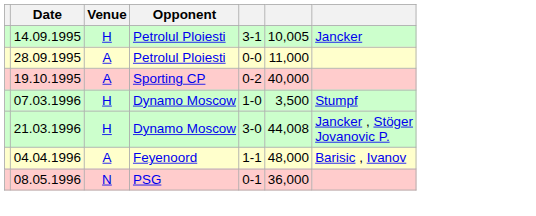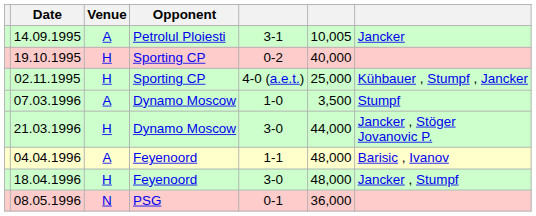 <table class="wikitable" Style="text-align: center">
 <tr>
 <th></th>
 <th>Date</th>
 <th>Venue</th>
 <th>Opponent</th>
 <th></th>
 <th></th>
 <th></th>
 </tr>
 <tr style="background:#cfc">
 <td></td>
 <td>14.09.1995</td>
-<td><a href='#'>H</a></td>
+<td><a href='#'>A</a></td>
 <td align="left"><a href='#'>Petrolul Ploiesti</a> </td>
 <td>3-1</td>
 <td align="right">10,005</td>
 <td align="left"><a href='#'>Jancker</a> </td>
 </tr>
-<tr style="background:#ffc">
-<td></td>
-<td>28.09.1995</td>
-<td><a href='#'>A</a></td>
-<td align="left"><a href='#'>Petrolul Ploiesti</a> </td>
-<td>0-0</td>
-<td align="right">11,000</td>
-<td align="left"></td>
-</tr>
 <tr style="background:#fcc">
 <td></td>
 <td>19.10.1995</td>
-<td><a href='#'>A</a></td>
+<td><a href='#'>H</a></td>
 <td align="left"><a href='#'>Sporting CP</a> </td>
 <td>0-2</td>
 <td align="right">40,000</td>
 <td align="left"></td>
 </tr>
 <tr style="background:#cfc">
 <td></td>
+<td>02.11.1995</td>
+<td><a href='#'>H</a></td>
+<td align="left"><a href='#'>Sporting CP</a> </td>
+<td>4-0 (<a href='#'>a.e.t.</a>)</td>
+<td align="right">25,000</td>
+<td align="left"><a href='#'>Kühbauer</a> , <a href='#'>Stumpf</a>  , <a href='#'>Jancker</a> </td>
+</tr>
+<tr style="background:#cfc">
+<td></td>
 <td>07.03.1996</td>
-<td><a href='#'>H</a></td>
+<td><a href='#'>A</a></td>
 <td align="left"><a href='#'>Dynamo Moscow</a> </td>
 <td>1-0</td>
 <td align="right">3,500</td>
 <td align="left"><a href='#'>Stumpf</a> </td>
 </tr>
 <tr style="background:#cfc">
 <td></td>
 <td>21.03.1996</td>
 <td><a href='#'>H</a></td>
 <td align="left"><a href='#'>Dynamo Moscow</a> </td>
 <td>3-0</td>
-<td align="right">44,008</td>
+<td align="right">44,000</td>
 <td align="left"><a href='#'>Jancker</a>  , <a href='#'>Stöger</a>  <br> <a href='#'>Jovanovic P.</a> </td>
 </tr>
 <tr style="background:#ffc">
 <td></td>
 <td>04.04.1996</td>
 <td><a href='#'>A</a></td>
 <td align="left"><a href='#'>Feyenoord</a> </td>
 <td>1-1</td>
 <td align="right">48,000</td>
 <td align="left"><a href='#'>Barisic</a>  , <a href='#'>Ivanov</a> </td>
 </tr>
+<tr style="background:#cfc">
+<td></td>
+<td>18.04.1996</td>
+<td><a href='#'>H</a></td>
+<td align="left"><a href='#'>Feyenoord</a> </td>
+<td>3-0</td>
+<td align="right">48,000</td>
+<td align="left"><a href='#'>Jancker</a>  , <a href='#'>Stumpf</a> </td>
+</tr>
 <tr style="background:#fcc">
 <td></td>
 <td>08.05.1996</td>
 <td><a href='#'>N</a></td>
 <td align="left"><a href='#'>PSG</a> </td>
 <td>0-1</td>
 <td align="right">36,000</td>
 <td align="left"></td>
 </tr>
 </table>
